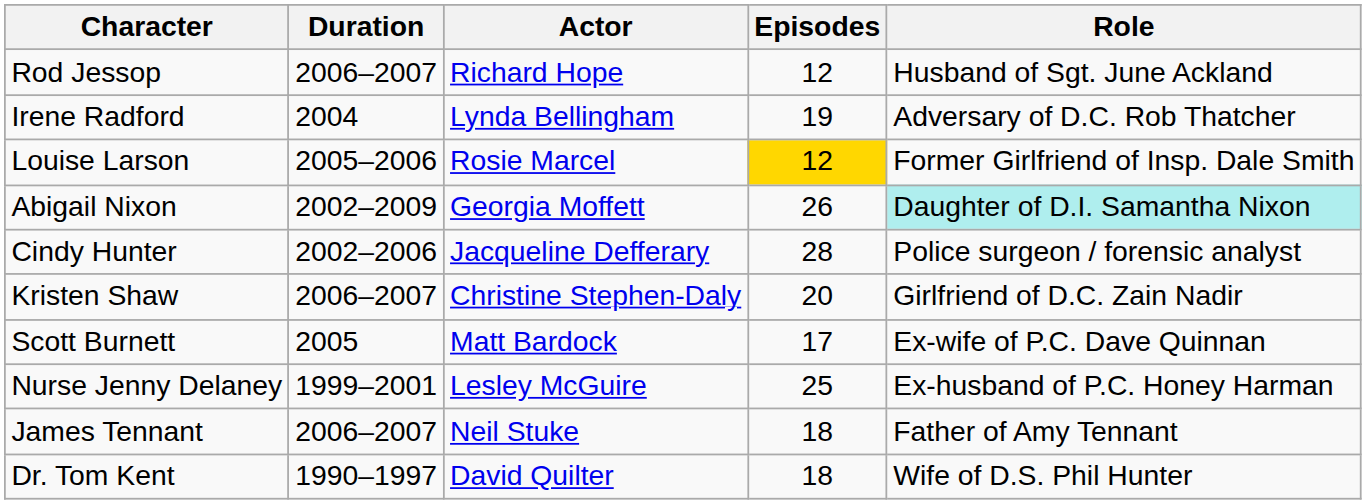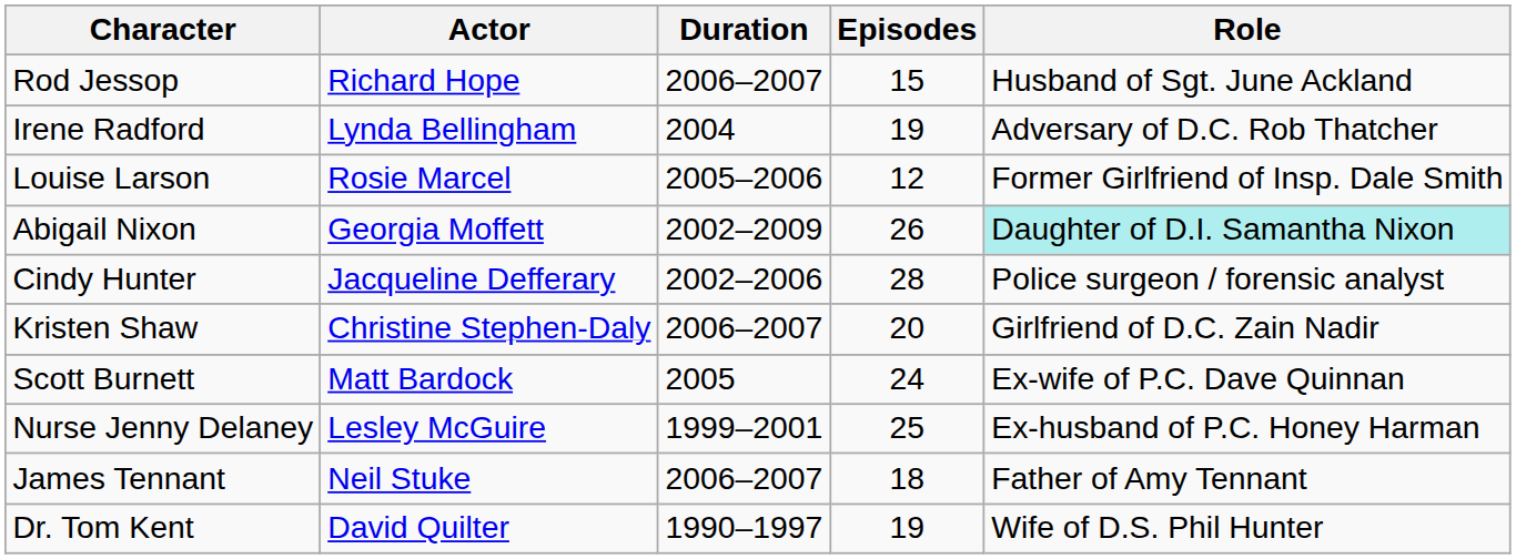 <table class="wikitable sortable">
 <tr>
 <th scope=col>Character</th>
+<th scope=col>Actor</th>
 <th scope=col>Duration</th>
-<th scope=col>Actor</th>
 <th scope=col>Episodes</th>
 <th scope=col>Role</th>
 </tr>
 <tr>
 <td>Rod Jessop</td>
+<td><a href='#'>Richard Hope</a></td>
 <td>2006–2007</td>
-<td><a href='#'>Richard Hope</a></td>
-<td style="text-align:center;">12</td>
+<td style="text-align:center;">15</td>
 <td>Husband of Sgt. June Ackland</td>
 </tr>
 <tr>
 <td>Irene Radford</td>
+<td><a href='#'>Lynda Bellingham</a></td>
 <td>2004</td>
-<td><a href='#'>Lynda Bellingham</a></td>
 <td style="text-align:center;">19</td>
 <td>Adversary of D.C. Rob Thatcher</td>
 </tr>
 <tr>
 <td>Louise Larson</td>
+<td><a href='#'>Rosie Marcel</a></td>
 <td>2005–2006</td>
-<td><a href='#'>Rosie Marcel</a></td>
-<td style="background: gold; text-align:center;">12</td>
+<td style="text-align:center;">12</td>
 <td>Former Girlfriend of Insp. Dale Smith</td>
 </tr>
 <tr>
 <td>Abigail Nixon</td>
+<td><a href='#'>Georgia Moffett</a></td>
 <td>2002–2009</td>
-<td><a href='#'>Georgia Moffett</a></td>
 <td style="text-align:center;">26</td>
 <td style="background: paleturquoise;">Daughter of D.I. Samantha Nixon</td>
 </tr>
 <tr>
 <td>Cindy Hunter</td>
+<td><a href='#'>Jacqueline Defferary</a></td>
 <td>2002–2006</td>
-<td><a href='#'>Jacqueline Defferary</a></td>
 <td style="text-align:center;">28</td>
 <td>Police surgeon / forensic analyst</td>
 </tr>
 <tr>
 <td>Kristen Shaw</td>
+<td><a href='#'>Christine Stephen-Daly</a></td>
 <td>2006–2007</td>
-<td><a href='#'>Christine Stephen-Daly</a></td>
 <td style="text-align:center;">20</td>
 <td>Girlfriend of D.C. Zain Nadir</td>
 </tr>
 <tr>
 <td>Scott Burnett</td>
+<td><a href='#'>Matt Bardock</a></td>
 <td>2005</td>
-<td><a href='#'>Matt Bardock</a></td>
-<td style="text-align:center;">17</td>
+<td style="text-align:center;">24</td>
 <td>Ex-wife of P.C. Dave Quinnan</td>
 </tr>
 <tr>
 <td>Nurse Jenny Delaney</td>
+<td><a href='#'>Lesley McGuire</a></td>
 <td>1999–2001</td>
-<td><a href='#'>Lesley McGuire</a></td>
 <td style="text-align:center;">25</td>
 <td>Ex-husband of P.C. Honey Harman</td>
 </tr>
 <tr>
 <td>James Tennant</td>
+<td><a href='#'>Neil Stuke</a></td>
 <td>2006–2007</td>
-<td><a href='#'>Neil Stuke</a></td>
 <td style="text-align:center;">18</td>
 <td>Father of Amy Tennant</td>
 </tr>
 <tr>
 <td>Dr. Tom Kent</td>
+<td><a href='#'>David Quilter</a></td>
 <td>1990–1997</td>
-<td><a href='#'>David Quilter</a></td>
-<td style="text-align:center;">18</td>
+<td style="text-align:center;">19</td>
 <td>Wife of D.S. Phil Hunter</td>
 </tr>
 </table>
